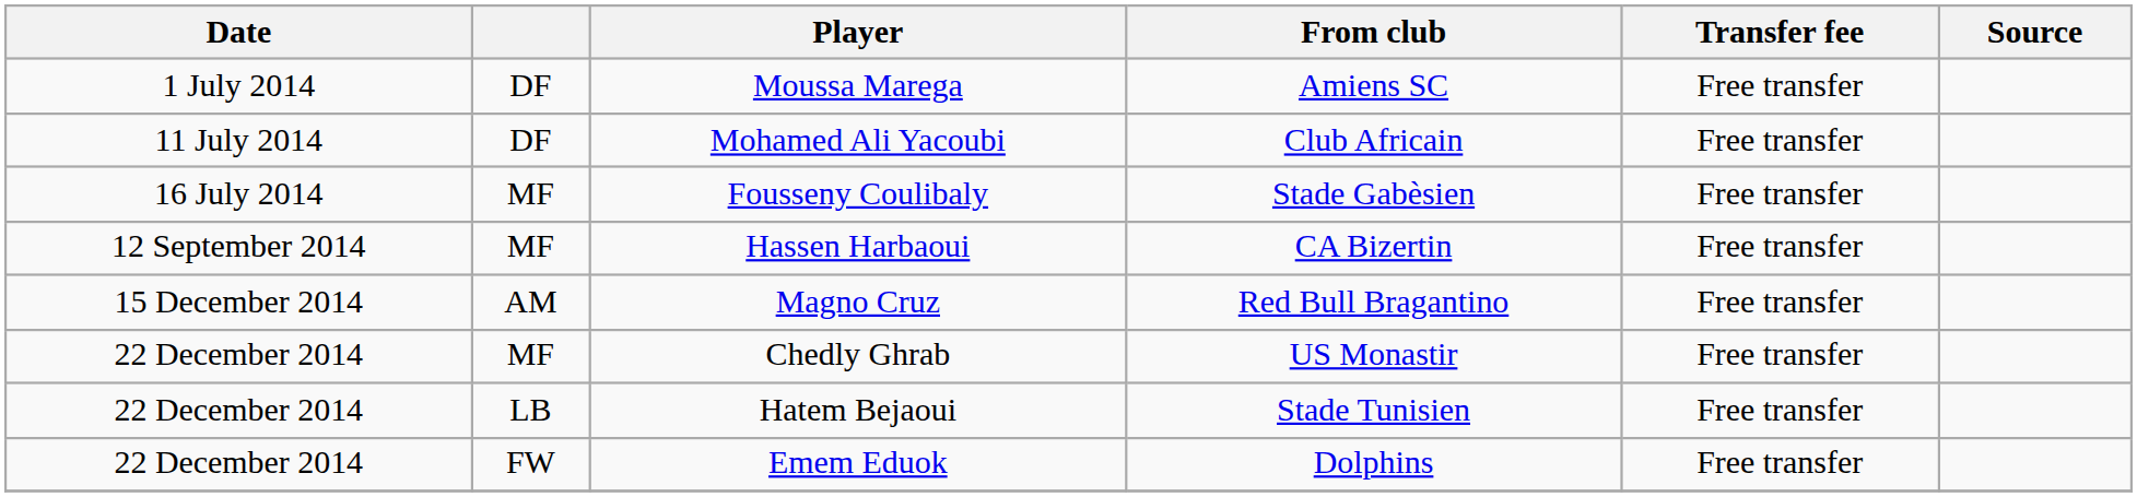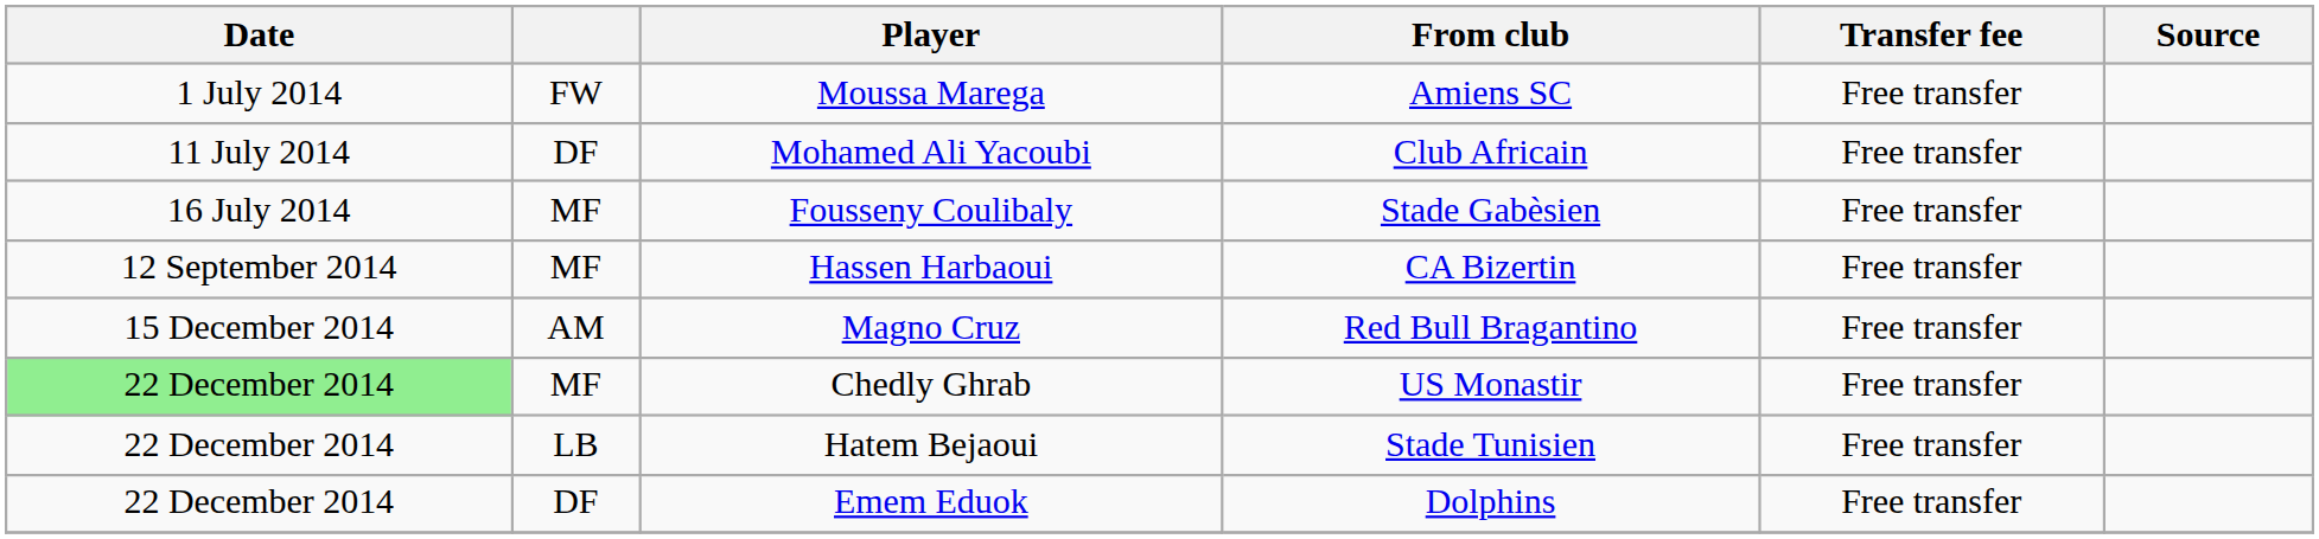 <table class="wikitable sortable" style="width:70%; text-align:center; font-size:85%; text-align:centre;">
 <tr>
 <th>Date</th>
 <th></th>
 <th>Player</th>
 <th>From club</th>
 <th>Transfer fee</th>
 <th>Source</th>
 </tr>
 <tr>
 <td>1 July 2014</td>
-<td>DF</td>
+<td>FW</td>
 <td> <a href='#'>Moussa Marega</a></td>
 <td> <a href='#'>Amiens SC</a></td>
 <td>Free transfer</td>
 <td></td>
 </tr>
 <tr>
 <td>11 July 2014</td>
 <td>DF</td>
 <td> <a href='#'>Mohamed Ali Yacoubi</a></td>
 <td><a href='#'>Club Africain</a></td>
 <td>Free transfer</td>
 <td></td>
 </tr>
 <tr>
 <td>16 July 2014</td>
 <td>MF</td>
 <td> <a href='#'>Fousseny Coulibaly</a></td>
 <td><a href='#'>Stade Gabèsien</a></td>
 <td>Free transfer</td>
 <td></td>
 </tr>
 <tr>
 <td>12 September 2014</td>
 <td>MF</td>
 <td> <a href='#'>Hassen Harbaoui</a></td>
 <td><a href='#'>CA Bizertin</a></td>
 <td>Free transfer</td>
 <td></td>
 </tr>
 <tr>
 <td>15 December 2014</td>
 <td>AM</td>
 <td> <a href='#'>Magno Cruz</a></td>
 <td> <a href='#'>Red Bull Bragantino</a></td>
 <td>Free transfer</td>
 <td></td>
 </tr>
 <tr>
-<td>22 December 2014</td>
+<td style="background: lightgreen;">22 December 2014</td>
 <td>MF</td>
 <td> Chedly Ghrab</td>
 <td><a href='#'>US Monastir</a></td>
 <td>Free transfer</td>
 <td></td>
 </tr>
 <tr>
 <td>22 December 2014</td>
 <td>LB</td>
 <td> Hatem Bejaoui</td>
 <td><a href='#'>Stade Tunisien</a></td>
 <td>Free transfer</td>
 <td></td>
 </tr>
 <tr>
 <td>22 December 2014</td>
-<td>FW</td>
+<td>DF</td>
 <td> <a href='#'>Emem Eduok</a></td>
 <td> <a href='#'>Dolphins</a></td>
 <td>Free transfer</td>
 <td></td>
 </tr>
 <tr>
 </tr>
 </table>
